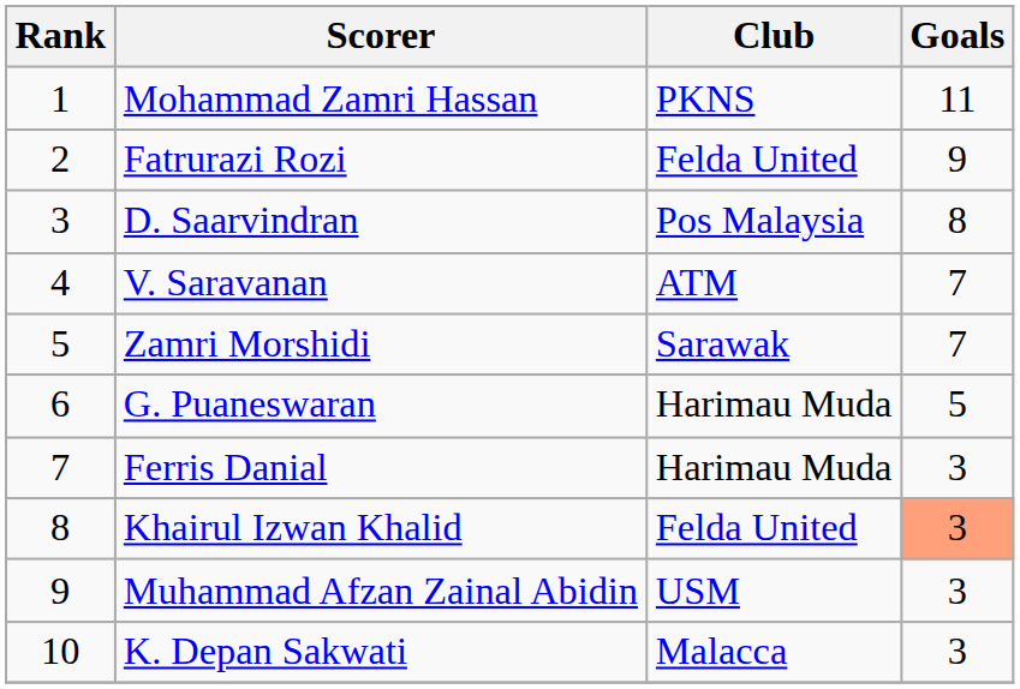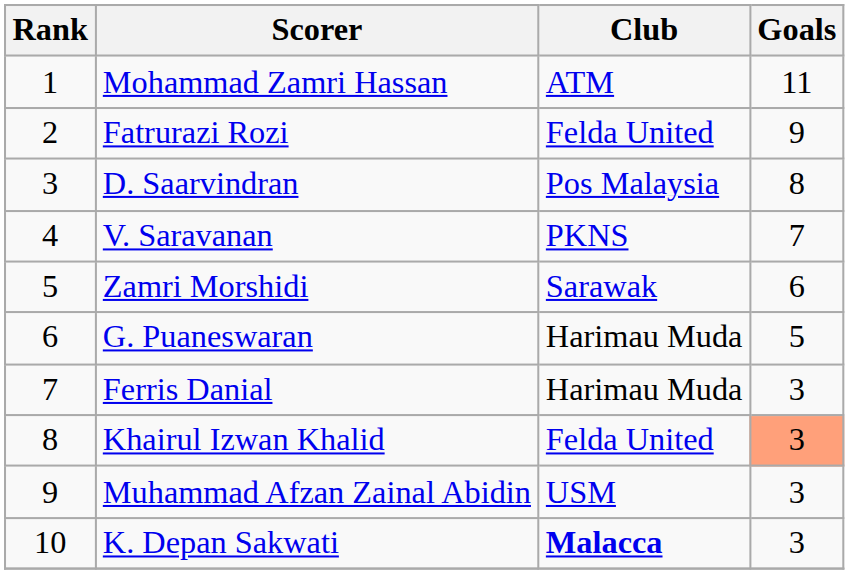 <table class="wikitable" style="text-align:center">
 <tr>
 <th>Rank</th>
 <th>Scorer</th>
 <th>Club</th>
 <th>Goals</th>
 </tr>
 <tr>
 <td>1</td>
 <td align="left"> <a href='#'>Mohammad Zamri Hassan</a></td>
-<td align="left"> <a href='#'>PKNS</a></td>
+<td align="left"> <a href='#'>ATM</a></td>
 <td>11</td>
 </tr>
 <tr>
 <td>2</td>
 <td align="left"> <a href='#'>Fatrurazi Rozi</a></td>
 <td align="left"> <a href='#'>Felda United</a></td>
 <td>9</td>
 </tr>
 <tr>
 <td>3</td>
 <td align="left"> <a href='#'>D. Saarvindran</a></td>
 <td align="left"> <a href='#'>Pos Malaysia</a></td>
 <td>8</td>
 </tr>
 <tr>
 <td>4</td>
 <td align="left"> <a href='#'>V. Saravanan</a></td>
-<td align="left"> <a href='#'>ATM</a></td>
+<td align="left"> <a href='#'>PKNS</a></td>
 <td>7</td>
 </tr>
 <tr>
 <td>5</td>
 <td align="left"> <a href='#'>Zamri Morshidi</a></td>
 <td align="left"> <a href='#'>Sarawak</a></td>
-<td>7</td>
+<td>6</td>
 </tr>
 <tr>
 <td>6</td>
 <td align="left"> <a href='#'>G. Puaneswaran</a></td>
 <td align="left"> Harimau Muda</td>
 <td>5</td>
 </tr>
 <tr>
 <td>7</td>
 <td align="left"> <a href='#'>Ferris Danial</a></td>
 <td align="left"> Harimau Muda</td>
 <td>3</td>
 </tr>
 <tr>
 <td>8</td>
 <td align="left"> <a href='#'>Khairul Izwan Khalid</a></td>
 <td align="left"> <a href='#'>Felda United</a></td>
 <td style="background: lightsalmon;">3</td>
 </tr>
 <tr>
 <td>9</td>
 <td align="left"> <a href='#'>Muhammad Afzan Zainal Abidin</a></td>
 <td align="left"> <a href='#'>USM</a></td>
 <td>3</td>
 </tr>
 <tr>
 <td>10</td>
 <td align="left"> <a href='#'>K. Depan Sakwati</a></td>
-<td align="left"> <a href='#'>Malacca</a></td>
+<td align="left"><strong> <a href='#'>Malacca</a></strong></td>
 <td>3</td>
 </tr>
 <tr>
 </tr>
 </table>
